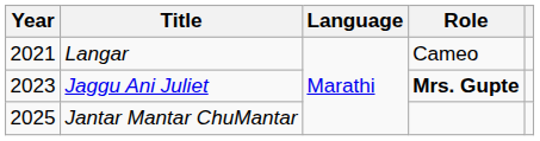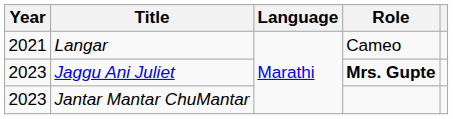 <table class="wikitable sortable">
 <tr>
 <th>Year</th>
 <th>Title</th>
 <th>Language</th>
 <th>Role</th>
 <th></th>
 </tr>
 <tr>
 <td>2021</td>
 <td><em>Langar</em></td>
 <td rowspan="3"><a href='#'>Marathi</a></td>
 <td>Cameo</td>
 <td></td>
 </tr>
 <tr>
 <td>2023</td>
 <td><em><a href='#'>Jaggu Ani Juliet</a></em></td>
 <td><strong>Mrs. Gupte</strong></td>
 <td></td>
 </tr>
 <tr>
-<td>2025</td>
+<td>2023</td>
 <td><em>Jantar Mantar ChuMantar</em></td>
 <td></td>
 <td></td>
 </tr>
 </table>
